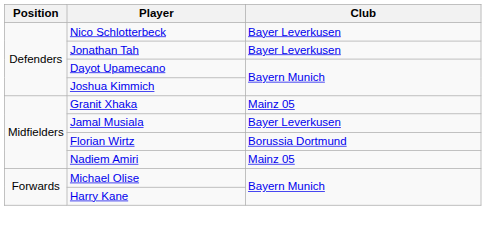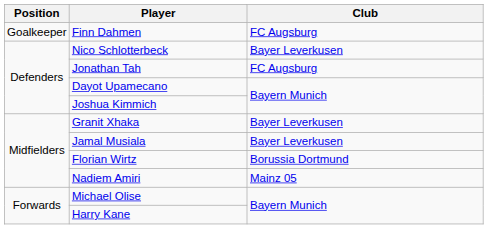 <table class="wikitable">
 <tr>
 <th style="width:5em">Position</th>
 <th style="width:15em">Player</th>
 <th style="width:20em">Club</th>
+</tr>
+<tr>
+<td style="text-align:center">Goalkeeper</td>
+<td> <a href='#'>Finn Dahmen</a></td>
+<td><a href='#'>FC Augsburg</a></td>
 </tr>
 <tr>
 <td style="text-align:center" rowspan="4">Defenders</td>
 <td> <a href='#'>Nico Schlotterbeck</a></td>
 <td><a href='#'>Bayer Leverkusen</a></td>
 </tr>
 <tr>
 <td> <a href='#'>Jonathan Tah</a></td>
-<td><a href='#'>Bayer Leverkusen</a></td>
+<td><a href='#'>FC Augsburg</a></td>
 </tr>
 <tr>
 <td> <a href='#'>Dayot Upamecano</a></td>
 <td rowspan="2"><a href='#'>Bayern Munich</a></td>
 </tr>
 <tr>
 <td> <a href='#'>Joshua Kimmich</a></td>
 </tr>
 <tr>
 <td style="text-align:center" rowspan="4">Midfielders</td>
 <td> <a href='#'>Granit Xhaka</a></td>
-<td><a href='#'>Mainz 05</a></td>
+<td><a href='#'>Bayer Leverkusen</a></td>
 </tr>
 <tr>
 <td> <a href='#'>Jamal Musiala</a></td>
 <td><a href='#'>Bayer Leverkusen</a></td>
 </tr>
 <tr>
 <td> <a href='#'>Florian Wirtz</a></td>
 <td><a href='#'>Borussia Dortmund</a></td>
 </tr>
 <tr>
 <td> <a href='#'>Nadiem Amiri</a></td>
 <td><a href='#'>Mainz 05</a></td>
 </tr>
 <tr>
 <td style="text-align:center" rowspan="2">Forwards</td>
 <td> <a href='#'>Michael Olise</a></td>
 <td rowspan="2"><a href='#'>Bayern Munich</a></td>
 </tr>
 <tr>
 <td> <a href='#'>Harry Kane</a></td>
 </tr>
 </table>
